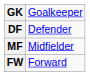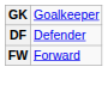 <table class="wikitable unsortable">
 <tr>
 <th scope="row">GK</th>
 <td><a href='#'>Goalkeeper</a></td>
 </tr>
 <tr>
 <th scope="row">DF</th>
 <td><a href='#'>Defender</a></td>
 </tr>
 <tr>
-<th scope="row">MF</th>
-<td><a href='#'>Midfielder</a></td>
-</tr>
-<tr>
 <th scope="row">FW</th>
 <td><a href='#'>Forward</a></td>
 </tr>
 </table>
